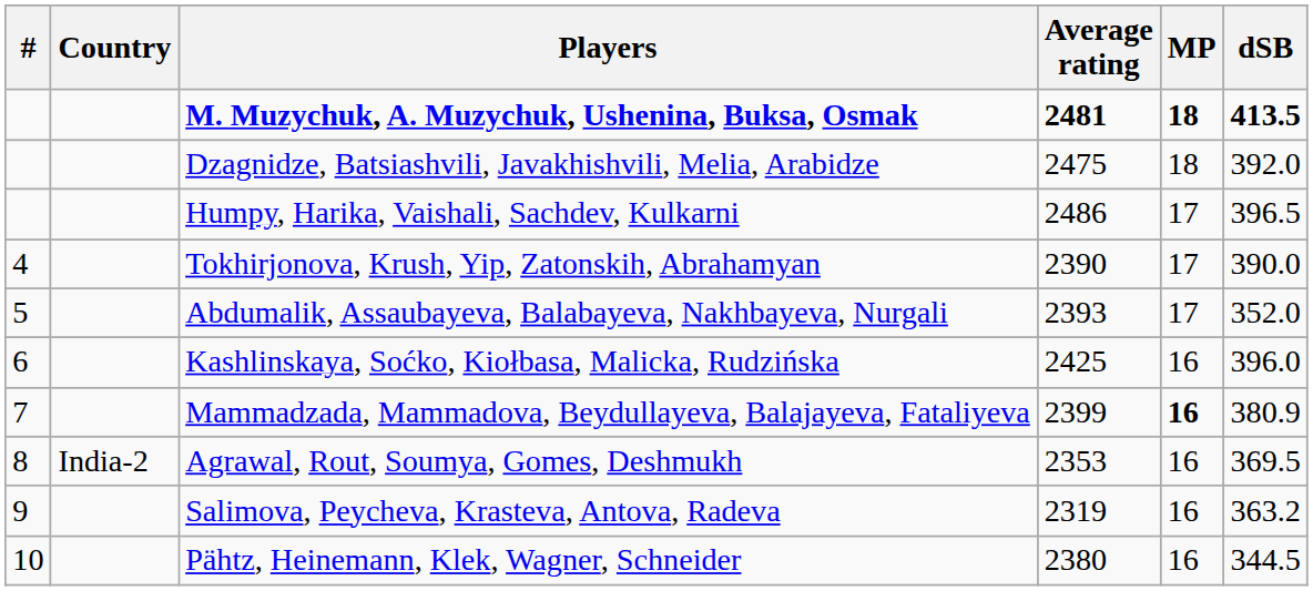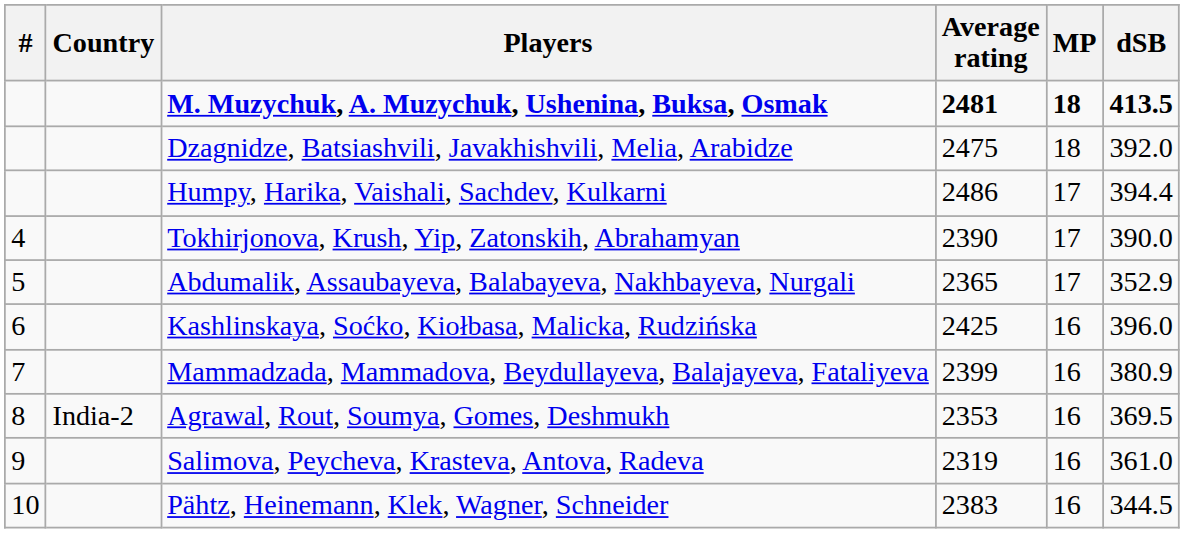 <table class="wikitable">
 <tr>
 <th>#</th>
 <th>Country</th>
 <th>Players</th>
 <th>Average<br>rating</th>
 <th>MP</th>
 <th>dSB</th>
 </tr>
 <tr>
 <td></td>
 <td><strong></strong></td>
 <td><strong><a href='#'>M. Muzychuk</a>, <a href='#'>A. Muzychuk</a>, <a href='#'>Ushenina</a>, <a href='#'>Buksa</a>, <a href='#'>Osmak</a></strong></td>
 <td><strong>2481</strong></td>
 <td><strong>18</strong></td>
 <td><strong>413.5</strong></td>
 </tr>
 <tr>
 <td></td>
 <td></td>
 <td><a href='#'>Dzagnidze</a>, <a href='#'>Batsiashvili</a>, <a href='#'>Javakhishvili</a>, <a href='#'>Melia</a>, <a href='#'>Arabidze</a></td>
 <td>2475</td>
 <td>18</td>
 <td>392.0</td>
 </tr>
 <tr>
 <td></td>
 <td></td>
 <td><a href='#'>Humpy</a>, <a href='#'>Harika</a>, <a href='#'>Vaishali</a>, <a href='#'>Sachdev</a>, <a href='#'>Kulkarni</a></td>
 <td>2486</td>
 <td>17</td>
-<td>396.5</td>
+<td>394.4</td>
 </tr>
 <tr>
 <td>4</td>
 <td></td>
 <td><a href='#'>Tokhirjonova</a>, <a href='#'>Krush</a>, <a href='#'>Yip</a>, <a href='#'>Zatonskih</a>, <a href='#'>Abrahamyan</a></td>
 <td>2390</td>
 <td>17</td>
 <td>390.0</td>
 </tr>
 <tr>
 <td>5</td>
 <td></td>
 <td><a href='#'>Abdumalik</a>, <a href='#'>Assaubayeva</a>, <a href='#'>Balabayeva</a>, <a href='#'>Nakhbayeva</a>, <a href='#'>Nurgali</a></td>
-<td>2393</td>
+<td>2365</td>
 <td>17</td>
-<td>352.0</td>
+<td>352.9</td>
 </tr>
 <tr>
 <td>6</td>
 <td></td>
 <td><a href='#'>Kashlinskaya</a>, <a href='#'>Soćko</a>, <a href='#'>Kiołbasa</a>, <a href='#'>Malicka</a>, <a href='#'>Rudzińska</a></td>
 <td>2425</td>
 <td>16</td>
 <td>396.0</td>
 </tr>
 <tr>
 <td>7</td>
 <td></td>
 <td><a href='#'>Mammadzada</a>, <a href='#'>Mammadova</a>, <a href='#'>Beydullayeva</a>, <a href='#'>Balajayeva</a>, <a href='#'>Fataliyeva</a></td>
 <td>2399</td>
-<td><strong>16</strong></td>
+<td>16</td>
 <td>380.9</td>
 </tr>
 <tr>
 <td>8</td>
 <td> India-2</td>
 <td><a href='#'>Agrawal</a>, <a href='#'>Rout</a>, <a href='#'>Soumya</a>, <a href='#'>Gomes</a>, <a href='#'>Deshmukh</a></td>
 <td>2353</td>
 <td>16</td>
 <td>369.5</td>
 </tr>
 <tr>
 <td>9</td>
 <td></td>
 <td><a href='#'>Salimova</a>, <a href='#'>Peycheva</a>, <a href='#'>Krasteva</a>, <a href='#'>Antova</a>, <a href='#'>Radeva</a></td>
 <td>2319</td>
 <td>16</td>
-<td>363.2</td>
+<td>361.0</td>
 </tr>
 <tr>
 <td>10</td>
 <td></td>
 <td><a href='#'>Pähtz</a>, <a href='#'>Heinemann</a>, <a href='#'>Klek</a>, <a href='#'>Wagner</a>, <a href='#'>Schneider</a></td>
-<td>2380</td>
+<td>2383</td>
 <td>16</td>
 <td>344.5</td>
 </tr>
 </table>
